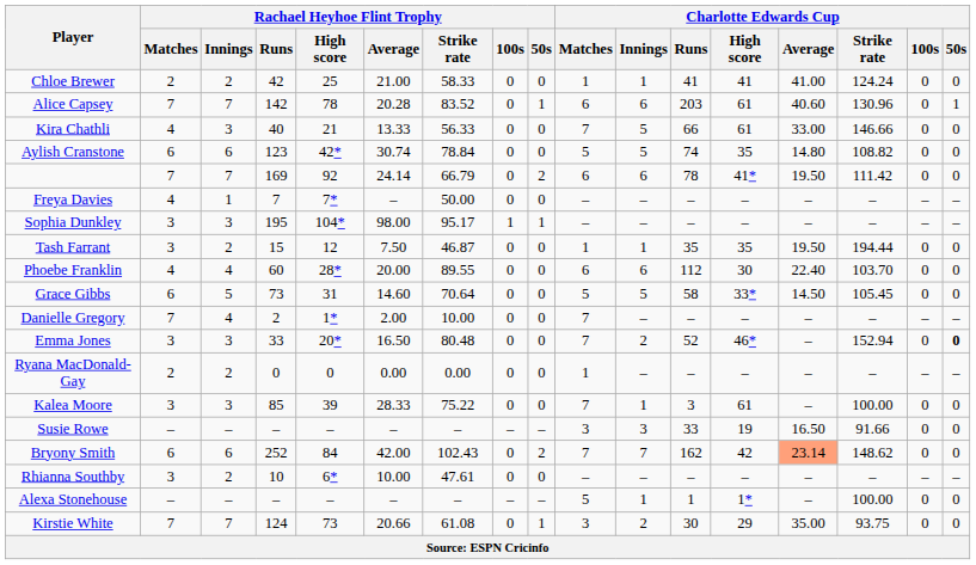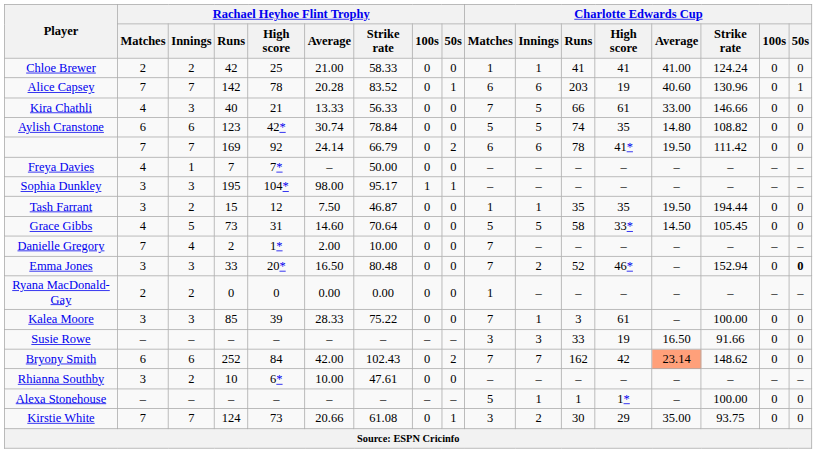 <table class="wikitable" style="text-align:center; width:82%;">
 <tr>
 <th rowspan=2>Player</th>
 <th colspan=8><a href='#'>Rachael Heyhoe Flint Trophy</a></th>
 <th colspan=8><a href='#'>Charlotte Edwards Cup</a></th>
 </tr>
 <tr>
 <th>Matches</th>
 <th>Innings</th>
 <th>Runs</th>
 <th>High score</th>
 <th>Average</th>
 <th>Strike rate</th>
 <th>100s</th>
 <th>50s</th>
 <th>Matches</th>
 <th>Innings</th>
 <th>Runs</th>
 <th>High score</th>
 <th>Average</th>
 <th>Strike rate</th>
 <th>100s</th>
 <th>50s</th>
 </tr>
 <tr>
 <td><a href='#'>Chloe Brewer</a></td>
 <td>2</td>
 <td>2</td>
 <td>42</td>
 <td>25</td>
 <td>21.00</td>
 <td>58.33</td>
 <td>0</td>
 <td>0</td>
 <td>1</td>
 <td>1</td>
 <td>41</td>
 <td>41</td>
 <td>41.00</td>
 <td>124.24</td>
 <td>0</td>
 <td>0</td>
 </tr>
 <tr>
 <td><a href='#'>Alice Capsey</a></td>
 <td>7</td>
 <td>7</td>
 <td>142</td>
 <td>78</td>
 <td>20.28</td>
 <td>83.52</td>
 <td>0</td>
 <td>1</td>
 <td>6</td>
 <td>6</td>
 <td>203</td>
-<td>61</td>
+<td>19</td>
 <td>40.60</td>
 <td>130.96</td>
 <td>0</td>
 <td>1</td>
 </tr>
 <tr>
 <td><a href='#'>Kira Chathli</a></td>
 <td>4</td>
 <td>3</td>
 <td>40</td>
 <td>21</td>
 <td>13.33</td>
 <td>56.33</td>
 <td>0</td>
 <td>0</td>
 <td>7</td>
 <td>5</td>
 <td>66</td>
 <td>61</td>
 <td>33.00</td>
 <td>146.66</td>
 <td>0</td>
 <td>0</td>
 </tr>
 <tr>
 <td><a href='#'>Aylish Cranstone</a></td>
 <td>6</td>
 <td>6</td>
 <td>123</td>
 <td>42<a href='#'>*</a></td>
 <td>30.74</td>
 <td>78.84</td>
 <td>0</td>
 <td>0</td>
 <td>5</td>
 <td>5</td>
 <td>74</td>
 <td>35</td>
 <td>14.80</td>
 <td>108.82</td>
 <td>0</td>
 <td>0</td>
 </tr>
 <tr>
 <td></td>
 <td>7</td>
 <td>7</td>
 <td>169</td>
 <td>92</td>
 <td>24.14</td>
 <td>66.79</td>
 <td>0</td>
 <td>2</td>
 <td>6</td>
 <td>6</td>
 <td>78</td>
 <td>41<a href='#'>*</a></td>
 <td>19.50</td>
 <td>111.42</td>
 <td>0</td>
 <td>0</td>
 </tr>
 <tr>
 <td><a href='#'>Freya Davies</a></td>
 <td>4</td>
 <td>1</td>
 <td>7</td>
 <td>7<a href='#'>*</a></td>
 <td>–</td>
 <td>50.00</td>
 <td>0</td>
 <td>0</td>
 <td>–</td>
 <td>–</td>
 <td>–</td>
 <td>–</td>
 <td>–</td>
 <td>–</td>
 <td>–</td>
 <td>–</td>
 </tr>
 <tr>
 <td><a href='#'>Sophia Dunkley</a></td>
 <td>3</td>
 <td>3</td>
 <td>195</td>
 <td>104<a href='#'>*</a></td>
 <td>98.00</td>
 <td>95.17</td>
 <td>1</td>
 <td>1</td>
 <td>–</td>
 <td>–</td>
 <td>–</td>
 <td>–</td>
 <td>–</td>
 <td>–</td>
 <td>–</td>
 <td>–</td>
 </tr>
 <tr>
 <td><a href='#'>Tash Farrant</a></td>
 <td>3</td>
 <td>2</td>
 <td>15</td>
 <td>12</td>
 <td>7.50</td>
 <td>46.87</td>
 <td>0</td>
 <td>0</td>
 <td>1</td>
 <td>1</td>
 <td>35</td>
 <td>35</td>
 <td>19.50</td>
 <td>194.44</td>
 <td>0</td>
 <td>0</td>
 </tr>
 <tr>
-<td><a href='#'>Phoebe Franklin</a></td>
+<td><a href='#'>Grace Gibbs</a></td>
 <td>4</td>
-<td>4</td>
-<td>60</td>
-<td>28<a href='#'>*</a></td>
-<td>20.00</td>
-<td>89.55</td>
-<td>0</td>
-<td>0</td>
-<td>6</td>
-<td>6</td>
-<td>112</td>
-<td>30</td>
-<td>22.40</td>
-<td>103.70</td>
-<td>0</td>
-<td>0</td>
-</tr>
-<tr>
-<td><a href='#'>Grace Gibbs</a></td>
-<td>6</td>
 <td>5</td>
 <td>73</td>
 <td>31</td>
 <td>14.60</td>
 <td>70.64</td>
 <td>0</td>
 <td>0</td>
 <td>5</td>
 <td>5</td>
 <td>58</td>
 <td>33<a href='#'>*</a></td>
 <td>14.50</td>
 <td>105.45</td>
 <td>0</td>
 <td>0</td>
 </tr>
 <tr>
 <td><a href='#'>Danielle Gregory</a></td>
 <td>7</td>
 <td>4</td>
 <td>2</td>
 <td>1<a href='#'>*</a></td>
 <td>2.00</td>
 <td>10.00</td>
 <td>0</td>
 <td>0</td>
 <td>7</td>
 <td>–</td>
 <td>–</td>
 <td>–</td>
 <td>–</td>
 <td>–</td>
 <td>–</td>
 <td>–</td>
 </tr>
 <tr>
 <td><a href='#'>Emma Jones</a></td>
 <td>3</td>
 <td>3</td>
 <td>33</td>
 <td>20<a href='#'>*</a></td>
 <td>16.50</td>
 <td>80.48</td>
 <td>0</td>
 <td>0</td>
 <td>7</td>
 <td>2</td>
 <td>52</td>
 <td>46<a href='#'>*</a></td>
 <td>–</td>
 <td>152.94</td>
 <td>0</td>
 <td><strong>0</strong></td>
 </tr>
 <tr>
 <td><a href='#'>Ryana MacDonald-Gay</a></td>
 <td>2</td>
 <td>2</td>
 <td>0</td>
 <td>0</td>
 <td>0.00</td>
 <td>0.00</td>
 <td>0</td>
 <td>0</td>
 <td>1</td>
 <td>–</td>
 <td>–</td>
 <td>–</td>
 <td>–</td>
 <td>–</td>
 <td>–</td>
 <td>–</td>
 </tr>
 <tr>
 <td><a href='#'>Kalea Moore</a></td>
 <td>3</td>
 <td>3</td>
 <td>85</td>
 <td>39</td>
 <td>28.33</td>
 <td>75.22</td>
 <td>0</td>
 <td>0</td>
 <td>7</td>
 <td>1</td>
 <td>3</td>
 <td>61</td>
 <td>–</td>
 <td>100.00</td>
 <td>0</td>
 <td>0</td>
 </tr>
 <tr>
 <td><a href='#'>Susie Rowe</a></td>
 <td>–</td>
 <td>–</td>
 <td>–</td>
 <td>–</td>
 <td>–</td>
 <td>–</td>
 <td>–</td>
 <td>–</td>
 <td>3</td>
 <td>3</td>
 <td>33</td>
 <td>19</td>
 <td>16.50</td>
 <td>91.66</td>
 <td>0</td>
 <td>0</td>
 </tr>
 <tr>
 <td><a href='#'>Bryony Smith</a></td>
 <td>6</td>
 <td>6</td>
 <td>252</td>
 <td>84</td>
 <td>42.00</td>
 <td>102.43</td>
 <td>0</td>
 <td>2</td>
 <td>7</td>
 <td>7</td>
 <td>162</td>
 <td>42</td>
 <td style="background: lightsalmon;">23.14</td>
 <td>148.62</td>
 <td>0</td>
 <td>0</td>
 </tr>
 <tr>
 <td><a href='#'>Rhianna Southby</a></td>
 <td>3</td>
 <td>2</td>
 <td>10</td>
 <td>6<a href='#'>*</a></td>
 <td>10.00</td>
 <td>47.61</td>
 <td>0</td>
 <td>0</td>
 <td>–</td>
 <td>–</td>
 <td>–</td>
 <td>–</td>
 <td>–</td>
 <td>–</td>
 <td>–</td>
 <td>–</td>
 </tr>
 <tr>
 <td><a href='#'>Alexa Stonehouse</a></td>
 <td>–</td>
 <td>–</td>
 <td>–</td>
 <td>–</td>
 <td>–</td>
 <td>–</td>
 <td>–</td>
 <td>–</td>
 <td>5</td>
 <td>1</td>
 <td>1</td>
 <td>1<a href='#'>*</a></td>
 <td>–</td>
 <td>100.00</td>
 <td>0</td>
 <td>0</td>
 </tr>
 <tr>
 <td><a href='#'>Kirstie White</a></td>
 <td>7</td>
 <td>7</td>
 <td>124</td>
 <td>73</td>
 <td>20.66</td>
 <td>61.08</td>
 <td>0</td>
 <td>1</td>
 <td>3</td>
 <td>2</td>
 <td>30</td>
 <td>29</td>
 <td>35.00</td>
 <td>93.75</td>
 <td>0</td>
 <td>0</td>
 </tr>
 <tr>
 <th colspan="17"><small>Source: ESPN Cricinfo</small></th>
 </tr>
 </table>
